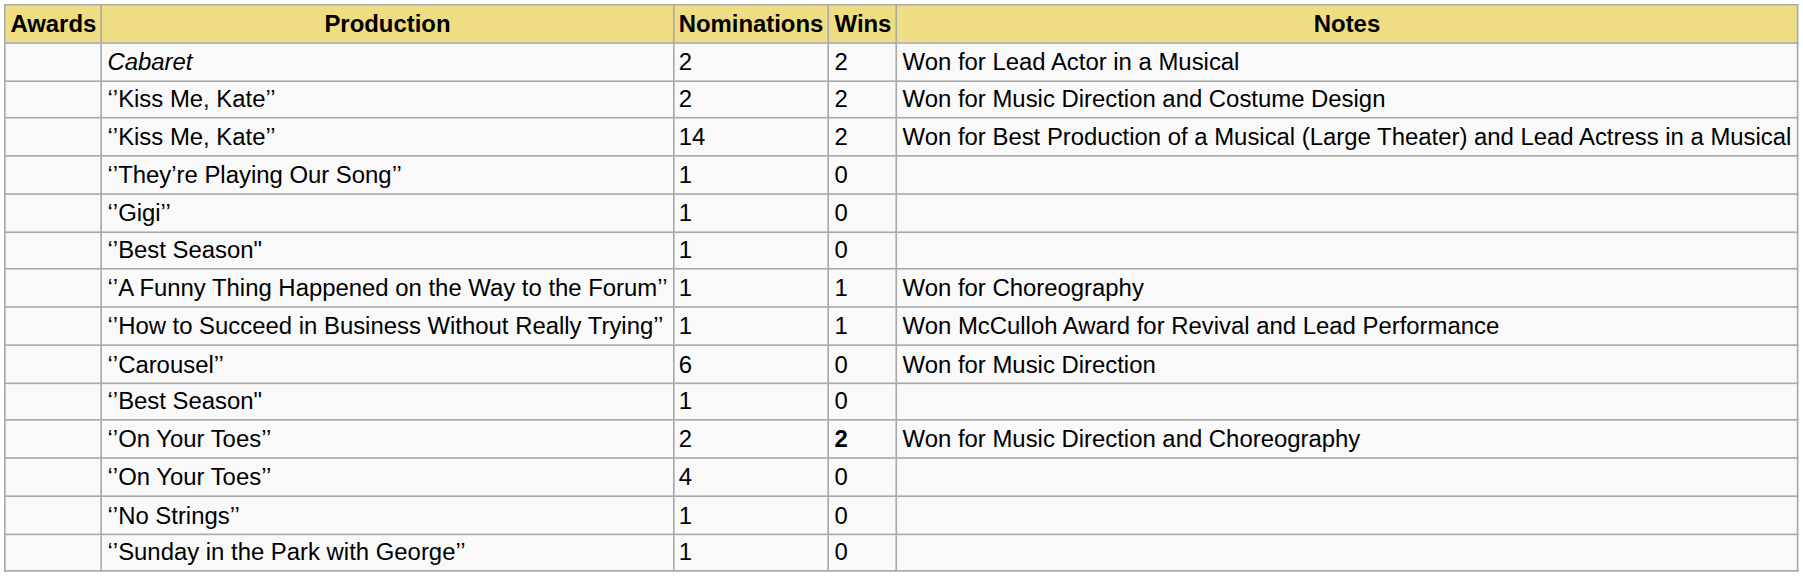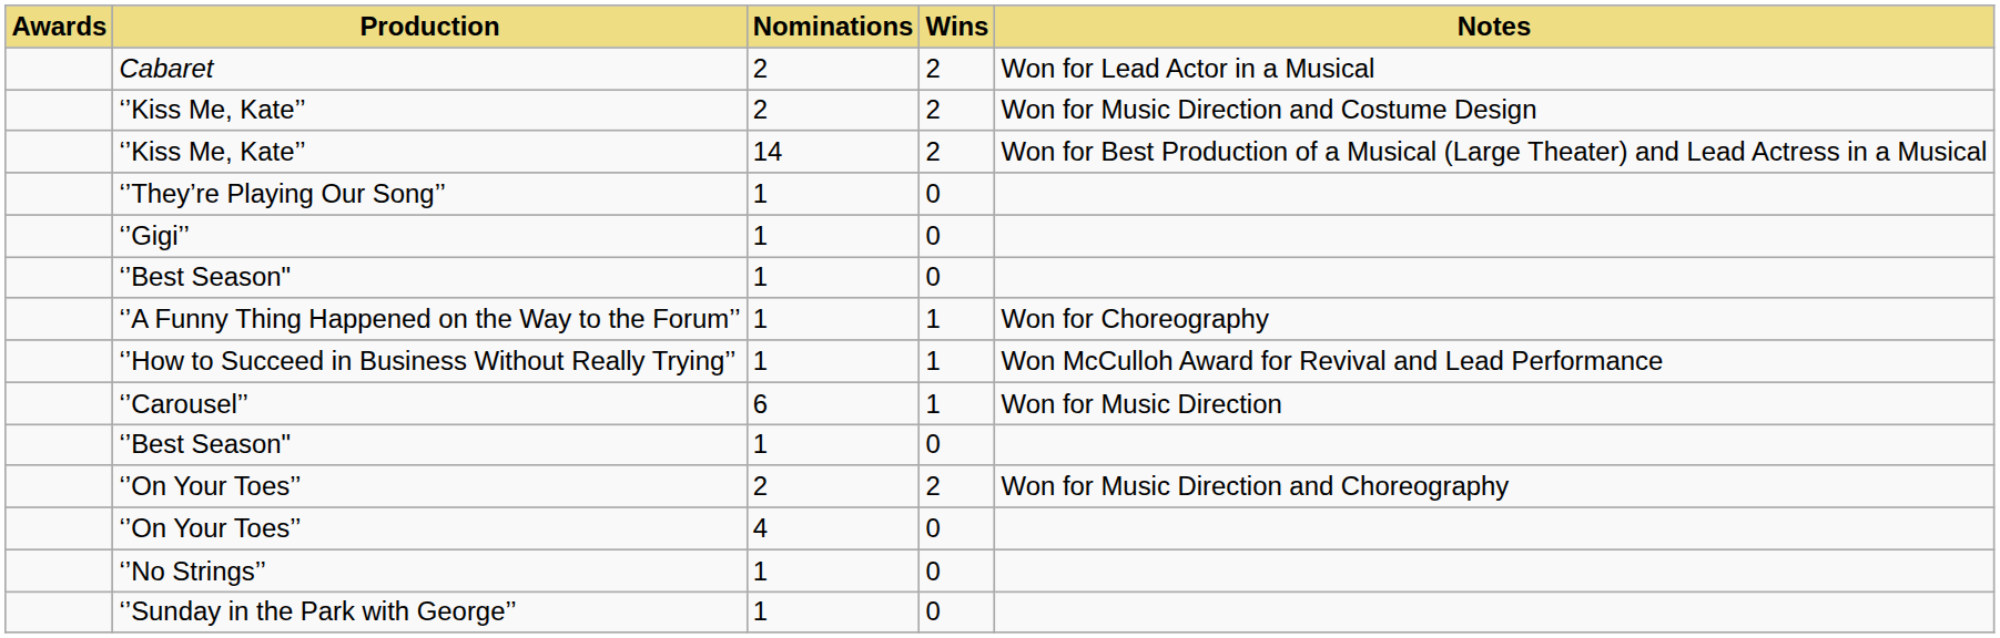 <table class="sortable wikitable" style="font-size:90%;">
 <tr>
 <th style="background:#EEDD82;">Awards</th>
 <th style="background:#EEDD82;">Production</th>
 <th style="background:#EEDD82;">Nominations</th>
 <th style="background:#EEDD82;">Wins</th>
 <th style="background:#EEDD82;" class="unsortable">Notes</th>
 </tr>
 <tr>
 <td></td>
 <td><em>Cabaret</em></td>
 <td>2</td>
 <td>2</td>
 <td>Won for Lead Actor in a Musical</td>
 </tr>
 <tr>
 <td></td>
 <td>‘’Kiss Me, Kate’’</td>
 <td>2</td>
 <td>2</td>
 <td>Won for Music Direction and Costume Design</td>
 </tr>
 <tr>
 <td></td>
 <td>‘’Kiss Me, Kate’’</td>
 <td>14</td>
 <td>2</td>
 <td>Won for Best Production of a Musical (Large Theater) and Lead Actress in a Musical</td>
 </tr>
 <tr>
 <td></td>
 <td>‘’They’re Playing Our Song’’</td>
 <td>1</td>
 <td>0</td>
 <td></td>
 </tr>
 <tr>
 <td></td>
 <td>‘’Gigi’’</td>
 <td>1</td>
 <td>0</td>
 <td></td>
 </tr>
 <tr>
 <td></td>
 <td>‘’Best Season"</td>
 <td>1</td>
 <td>0</td>
 <td></td>
 </tr>
 <tr>
 <td></td>
 <td>‘’A Funny Thing Happened on the Way to the Forum’’</td>
 <td>1</td>
 <td>1</td>
 <td>Won for Choreography</td>
 </tr>
 <tr>
 <td></td>
 <td>‘’How to Succeed in Business Without Really Trying’’</td>
 <td>1</td>
 <td>1</td>
 <td>Won McCulloh Award for Revival and Lead Performance</td>
 </tr>
 <tr>
 <td></td>
 <td>‘’Carousel’’</td>
 <td>6</td>
-<td>0</td>
+<td>1</td>
 <td>Won for Music Direction</td>
 </tr>
 <tr>
 <td></td>
 <td>‘’Best Season"</td>
 <td>1</td>
 <td>0</td>
 <td></td>
 </tr>
 <tr>
 <td></td>
 <td>‘’On Your Toes’’</td>
 <td>2</td>
-<td><strong>2</strong></td>
+<td>2</td>
 <td>Won for Music Direction and Choreography</td>
 </tr>
 <tr>
 <td></td>
 <td>‘’On Your Toes’’</td>
 <td>4</td>
 <td>0</td>
 <td></td>
 </tr>
 <tr>
 <td></td>
 <td>‘’No Strings’’</td>
 <td>1</td>
 <td>0</td>
 <td></td>
 </tr>
 <tr>
 <td></td>
 <td>‘’Sunday in the Park with George’’</td>
 <td>1</td>
 <td>0</td>
 <td></td>
 </tr>
 </table>
